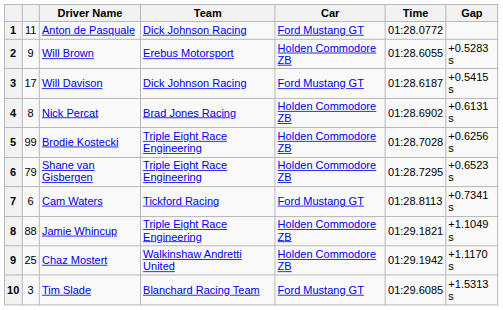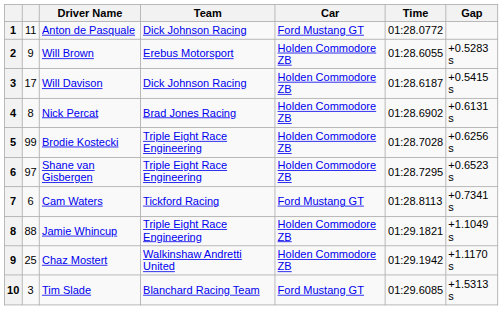 <table class="wikitable" style=font-size:85%;>
 <tr>
 <th></th>
 <th></th>
 <th>Driver Name</th>
 <th>Team</th>
 <th>Car</th>
 <th>Time</th>
 <th>Gap</th>
 </tr>
 <tr>
 <th>1</th>
 <td align=center>11</td>
 <td> <a href='#'>Anton de Pasquale</a></td>
 <td><a href='#'>Dick Johnson Racing</a></td>
 <td><a href='#'>Ford Mustang GT</a></td>
 <td>01:28.0772</td>
 <td></td>
 </tr>
 <tr>
 <th>2</th>
 <td align=center>9</td>
 <td> <a href='#'>Will Brown</a></td>
 <td><a href='#'>Erebus Motorsport</a></td>
 <td><a href='#'>Holden Commodore ZB</a></td>
 <td>01:28.6055</td>
 <td>+0.5283 s</td>
 </tr>
 <tr>
 <th>3</th>
 <td align=center>17</td>
 <td> <a href='#'>Will Davison</a></td>
 <td><a href='#'>Dick Johnson Racing</a></td>
-<td><a href='#'>Ford Mustang GT</a></td>
+<td><a href='#'>Holden Commodore ZB</a></td>
 <td>01:28.6187</td>
 <td>+0.5415 s</td>
 </tr>
 <tr>
 <th>4</th>
 <td align=center>8</td>
 <td> <a href='#'>Nick Percat</a></td>
 <td><a href='#'>Brad Jones Racing</a></td>
 <td><a href='#'>Holden Commodore ZB</a></td>
 <td>01:28.6902</td>
 <td>+0.6131 s</td>
 </tr>
 <tr>
 <th>5</th>
 <td align=center>99</td>
 <td> <a href='#'>Brodie Kostecki</a></td>
 <td><a href='#'>Triple Eight Race Engineering</a></td>
 <td><a href='#'>Holden Commodore ZB</a></td>
 <td>01:28.7028</td>
 <td>+0.6256 s</td>
 </tr>
 <tr>
 <th>6</th>
-<td align=center>79</td>
+<td align=center>97</td>
 <td> <a href='#'>Shane van Gisbergen</a></td>
 <td><a href='#'>Triple Eight Race Engineering</a></td>
 <td><a href='#'>Holden Commodore ZB</a></td>
 <td>01:28.7295</td>
 <td>+0.6523 s</td>
 </tr>
 <tr>
 <th>7</th>
 <td align=center>6</td>
 <td> <a href='#'>Cam Waters</a></td>
 <td><a href='#'>Tickford Racing</a></td>
 <td><a href='#'>Ford Mustang GT</a></td>
 <td>01:28.8113</td>
 <td>+0.7341 s</td>
 </tr>
 <tr>
 <th>8</th>
 <td align=center>88</td>
 <td> <a href='#'>Jamie Whincup</a></td>
 <td><a href='#'>Triple Eight Race Engineering</a></td>
 <td><a href='#'>Holden Commodore ZB</a></td>
 <td>01:29.1821</td>
 <td>+1.1049 s</td>
 </tr>
 <tr>
 <th>9</th>
 <td align=center>25</td>
 <td> <a href='#'>Chaz Mostert</a></td>
 <td><a href='#'>Walkinshaw Andretti United</a></td>
 <td><a href='#'>Holden Commodore ZB</a></td>
 <td>01:29.1942</td>
 <td>+1.1170 s</td>
 </tr>
 <tr>
 <th>10</th>
 <td align=center>3</td>
 <td> <a href='#'>Tim Slade</a></td>
 <td><a href='#'>Blanchard Racing Team</a></td>
 <td><a href='#'>Ford Mustang GT</a></td>
 <td>01:29.6085</td>
 <td>+1.5313 s</td>
 </tr>
 </table>
